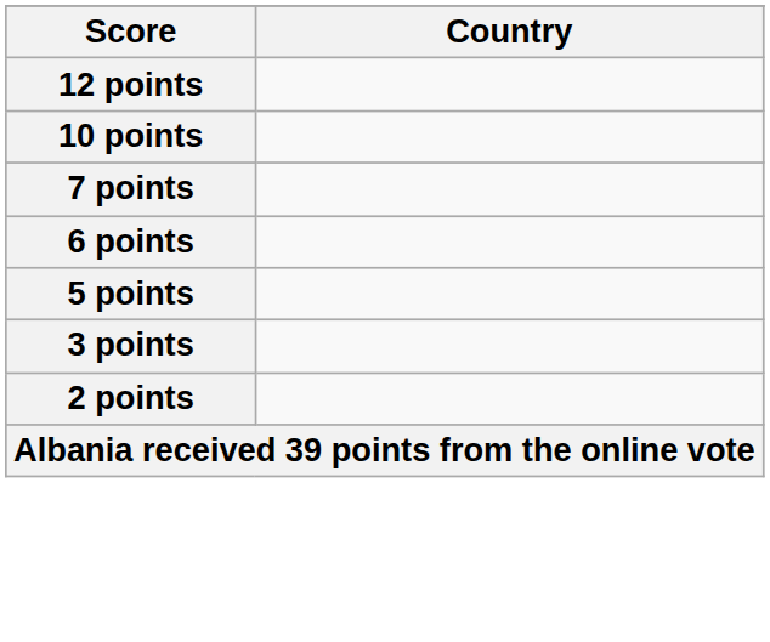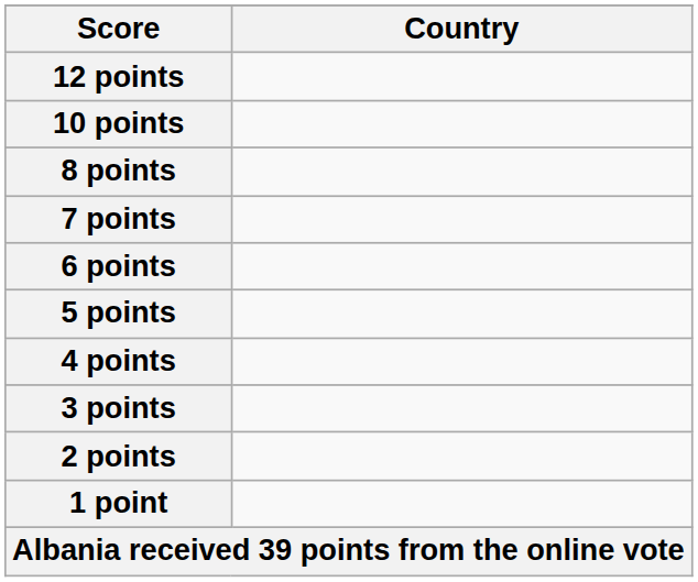 <table class="wikitable">
 <tr>
 </tr>
 <tr>
 <th scope="col" width="33%">Score</th>
 <th scope="col">Country</th>
 </tr>
 <tr>
 <th scope="row">12 points</th>
 <td></td>
 </tr>
 <tr>
 <th scope="row">10 points</th>
 <td></td>
 </tr>
 <tr>
+<th scope="row">8 points</th>
+<td></td>
+</tr>
+<tr>
 <th scope="row">7 points</th>
 <td></td>
 </tr>
 <tr>
 <th scope="row">6 points</th>
 <td></td>
 </tr>
 <tr>
 <th scope="row">5 points</th>
 <td></td>
 </tr>
 <tr>
+<th scope="row">4 points</th>
+<td></td>
+</tr>
+<tr>
 <th scope="row">3 points</th>
 <td></td>
 </tr>
 <tr>
 <th scope="row">2 points</th>
 <td></td>
 </tr>
 <tr>
+<th scope="row">1 point</th>
+<td></td>
+</tr>
+<tr>
 <th colspan="2">Albania received 39 points from the online vote</th>
 </tr>
 </table>
